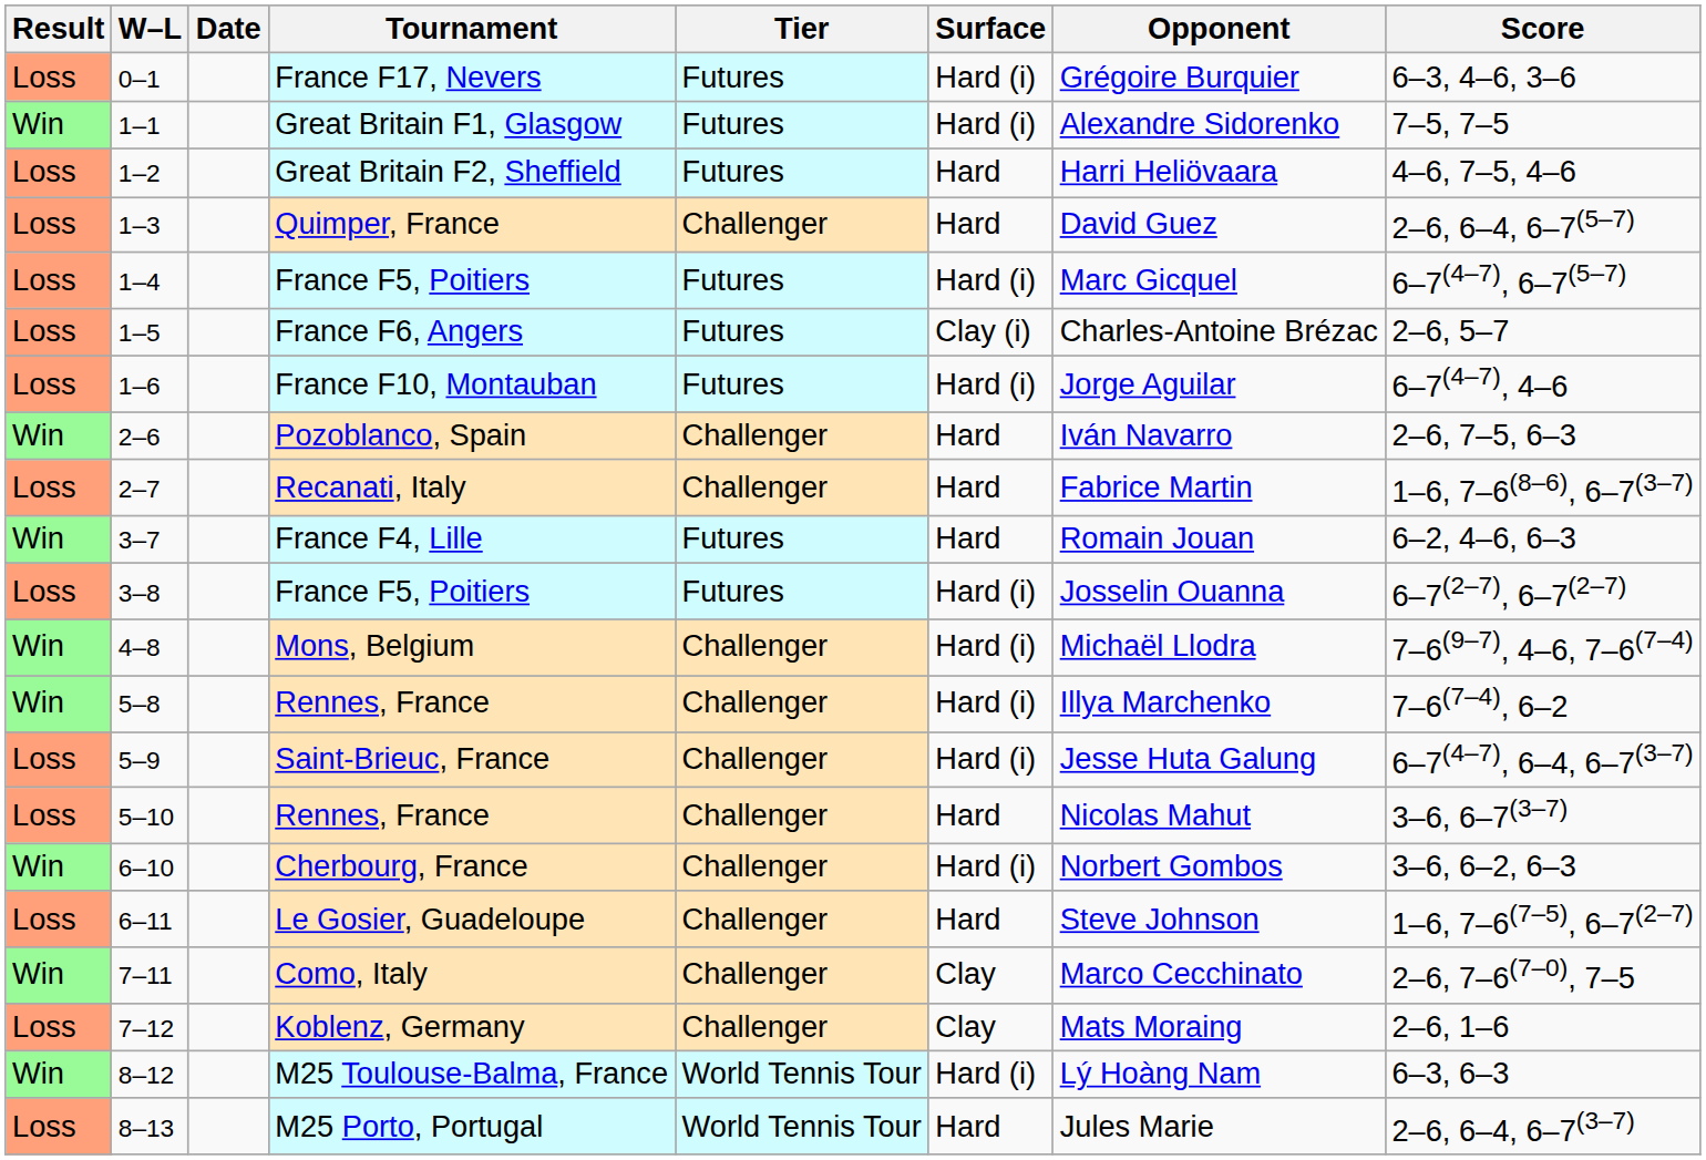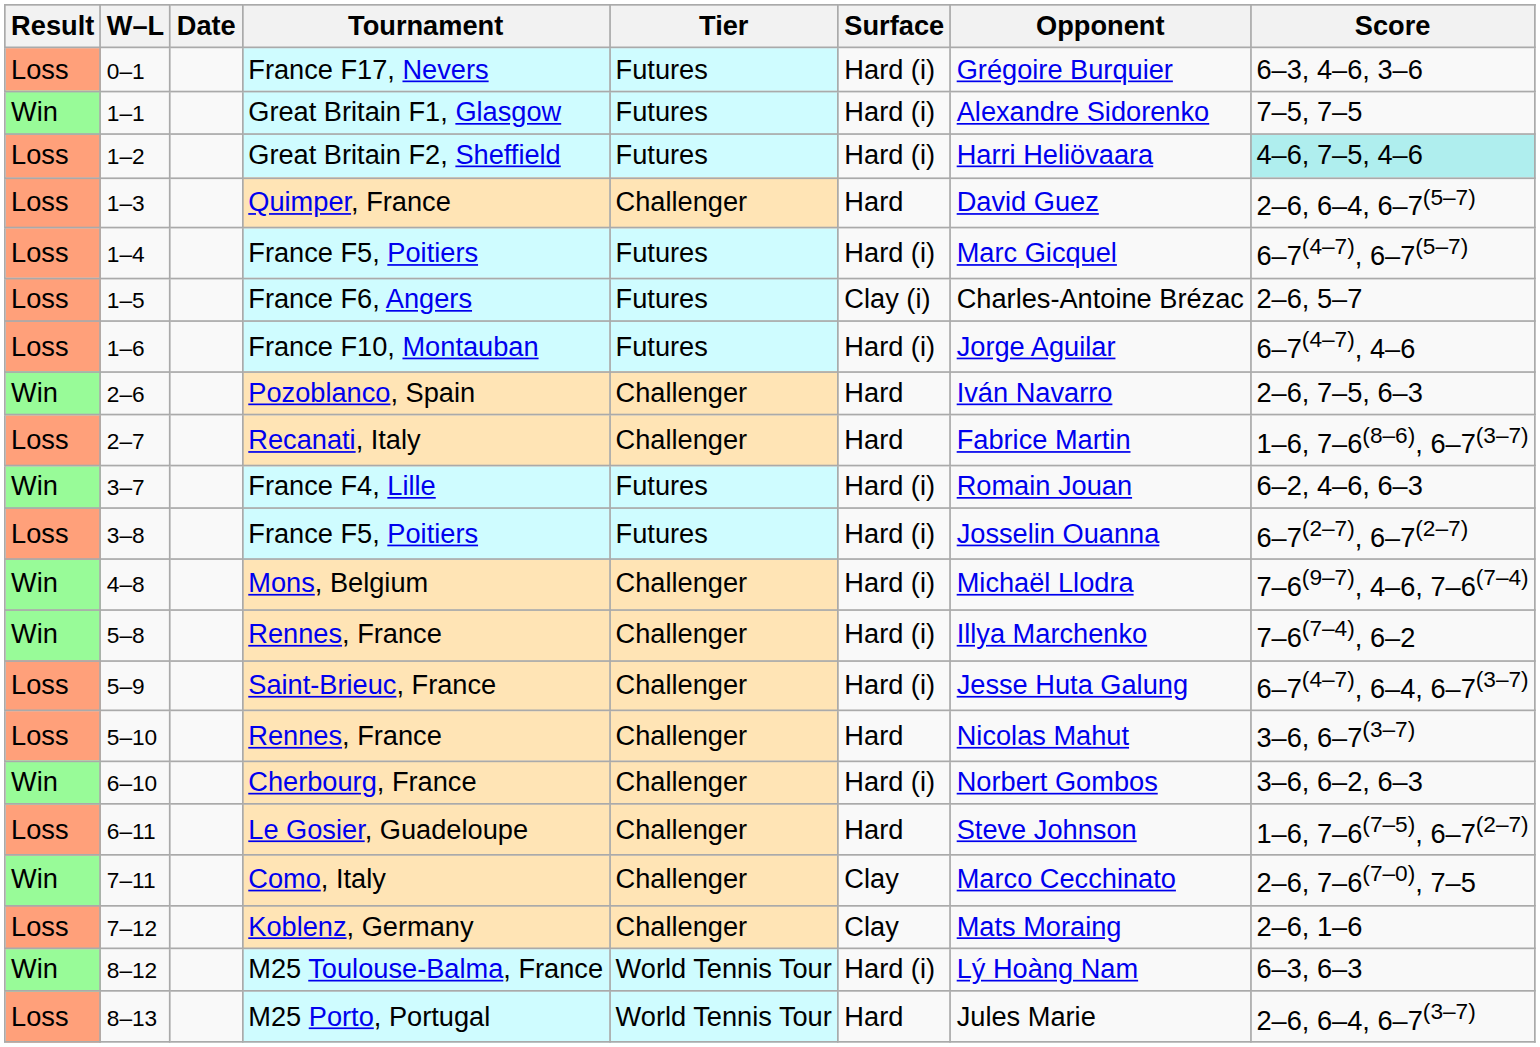 <table class="sortable wikitable">
 <tr>
 <th>Result</th>
 <th class="unsortable">W–L</th>
 <th>Date</th>
 <th>Tournament</th>
 <th>Tier</th>
 <th>Surface</th>
 <th>Opponent</th>
 <th class="unsortable">Score</th>
 </tr>
 <tr>
 <td bgcolor=#FFA07A>Loss</td>
 <td><small>0–1</small></td>
 <td></td>
 <td style="background:#cffcff;">France F17, <a href='#'>Nevers</a></td>
 <td style="background:#cffcff;">Futures</td>
 <td>Hard (i)</td>
 <td> <a href='#'>Grégoire Burquier</a></td>
 <td>6–3, 4–6, 3–6</td>
 </tr>
 <tr>
 <td bgcolor=98FB98>Win</td>
 <td><small>1–1</small></td>
 <td></td>
 <td style="background:#cffcff;">Great Britain F1, <a href='#'>Glasgow</a></td>
 <td style="background:#cffcff;">Futures</td>
 <td>Hard (i)</td>
 <td> <a href='#'>Alexandre Sidorenko</a></td>
 <td>7–5, 7–5</td>
 </tr>
 <tr>
 <td bgcolor=#FFA07A>Loss</td>
 <td><small>1–2</small></td>
 <td></td>
 <td style="background:#cffcff;">Great Britain F2, <a href='#'>Sheffield</a></td>
 <td style="background:#cffcff;">Futures</td>
-<td>Hard</td>
+<td>Hard (i)</td>
 <td> <a href='#'>Harri Heliövaara</a></td>
-<td>4–6, 7–5, 4–6</td>
+<td style="background: paleturquoise;">4–6, 7–5, 4–6</td>
 </tr>
 <tr>
 <td bgcolor=#FFA07A>Loss</td>
 <td><small>1–3</small></td>
 <td><a href='#'></a></td>
 <td style="background:moccasin;"><a href='#'>Quimper</a>, France</td>
 <td style="background:moccasin;">Challenger</td>
 <td>Hard</td>
 <td> <a href='#'>David Guez</a></td>
 <td>2–6, 6–4, 6–7<sup>(5–7)</sup></td>
 </tr>
 <tr>
 <td bgcolor=#FFA07A>Loss</td>
 <td><small>1–4</small></td>
 <td></td>
 <td style="background:#cffcff;">France F5, <a href='#'>Poitiers</a></td>
 <td style="background:#cffcff;">Futures</td>
 <td>Hard (i)</td>
 <td> <a href='#'>Marc Gicquel</a></td>
 <td>6–7<sup>(4–7)</sup>, 6–7<sup>(5–7)</sup></td>
 </tr>
 <tr>
 <td bgcolor=#FFA07A>Loss</td>
 <td><small>1–5</small></td>
 <td></td>
 <td style="background:#cffcff;">France F6, <a href='#'>Angers</a></td>
 <td style="background:#cffcff;">Futures</td>
 <td>Clay (i)</td>
 <td> Charles-Antoine Brézac</td>
 <td>2–6, 5–7</td>
 </tr>
 <tr>
 <td bgcolor=#FFA07A>Loss</td>
 <td><small>1–6</small></td>
 <td></td>
 <td style="background:#cffcff;">France F10, <a href='#'>Montauban</a></td>
 <td style="background:#cffcff;">Futures</td>
 <td>Hard (i)</td>
 <td> <a href='#'>Jorge Aguilar</a></td>
 <td>6–7<sup>(4–7)</sup>, 4–6</td>
 </tr>
 <tr>
 <td bgcolor=98FB98>Win</td>
 <td><small>2–6</small></td>
 <td><a href='#'></a></td>
 <td style="background:moccasin;"><a href='#'>Pozoblanco</a>, Spain</td>
 <td style="background:moccasin;">Challenger</td>
 <td>Hard</td>
 <td> <a href='#'>Iván Navarro</a></td>
 <td>2–6, 7–5, 6–3</td>
 </tr>
 <tr>
 <td bgcolor=#FFA07A>Loss</td>
 <td><small>2–7</small></td>
 <td><a href='#'></a></td>
 <td style="background:moccasin;"><a href='#'>Recanati</a>, Italy</td>
 <td style="background:moccasin;">Challenger</td>
 <td>Hard</td>
 <td> <a href='#'>Fabrice Martin</a></td>
 <td>1–6, 7–6<sup>(8–6)</sup>, 6–7<sup>(3–7)</sup></td>
 </tr>
 <tr>
 <td bgcolor=98FB98>Win</td>
 <td><small>3–7</small></td>
 <td></td>
 <td style="background:#cffcff;">France F4, <a href='#'>Lille</a></td>
 <td style="background:#cffcff;">Futures</td>
-<td>Hard</td>
+<td>Hard (i)</td>
 <td> <a href='#'>Romain Jouan</a></td>
 <td>6–2, 4–6, 6–3</td>
 </tr>
 <tr>
 <td bgcolor=#FFA07A>Loss</td>
 <td><small>3–8</small></td>
 <td></td>
 <td style="background:#cffcff;">France F5, <a href='#'>Poitiers</a></td>
 <td style="background:#cffcff;">Futures</td>
 <td>Hard (i)</td>
 <td> <a href='#'>Josselin Ouanna</a></td>
 <td>6–7<sup>(2–7)</sup>, 6–7<sup>(2–7)</sup></td>
 </tr>
 <tr>
 <td bgcolor=98FB98>Win</td>
 <td><small>4–8</small></td>
 <td><a href='#'></a></td>
 <td style="background:moccasin;"><a href='#'>Mons</a>, Belgium</td>
 <td style="background:moccasin;">Challenger</td>
 <td>Hard (i)</td>
 <td> <a href='#'>Michaël Llodra</a></td>
 <td>7–6<sup>(9–7)</sup>, 4–6, 7–6<sup>(7–4)</sup></td>
 </tr>
 <tr>
 <td bgcolor=98FB98>Win</td>
 <td><small>5–8</small></td>
 <td><a href='#'></a></td>
 <td style="background:moccasin;"><a href='#'>Rennes</a>, France</td>
 <td style="background:moccasin;">Challenger</td>
 <td>Hard (i)</td>
 <td> <a href='#'>Illya Marchenko</a></td>
 <td>7–6<sup>(7–4)</sup>, 6–2</td>
 </tr>
 <tr>
 <td bgcolor=#FFA07A>Loss</td>
 <td><small>5–9</small></td>
 <td><a href='#'></a></td>
 <td style="background:moccasin;"><a href='#'>Saint-Brieuc</a>, France</td>
 <td style="background:moccasin;">Challenger</td>
 <td>Hard (i)</td>
 <td> <a href='#'>Jesse Huta Galung</a></td>
 <td>6–7<sup>(4–7)</sup>, 6–4, 6–7<sup>(3–7)</sup></td>
 </tr>
 <tr>
 <td bgcolor=#FFA07A>Loss</td>
 <td><small>5–10</small></td>
 <td><a href='#'></a></td>
 <td style="background:moccasin;"><a href='#'>Rennes</a>, France</td>
 <td style="background:moccasin;">Challenger</td>
 <td>Hard</td>
 <td> <a href='#'>Nicolas Mahut</a></td>
 <td>3–6, 6–7<sup>(3–7)</sup></td>
 </tr>
 <tr>
 <td bgcolor=98FB98>Win</td>
 <td><small>6–10</small></td>
 <td><a href='#'></a></td>
 <td style="background:moccasin;"><a href='#'>Cherbourg</a>, France</td>
 <td style="background:moccasin;">Challenger</td>
 <td>Hard (i)</td>
 <td> <a href='#'>Norbert Gombos</a></td>
 <td>3–6, 6–2, 6–3</td>
 </tr>
 <tr>
 <td bgcolor=#FFA07A>Loss</td>
 <td><small>6–11</small></td>
 <td><a href='#'></a></td>
 <td style="background:moccasin;"><a href='#'>Le Gosier</a>, Guadeloupe</td>
 <td style="background:moccasin;">Challenger</td>
 <td>Hard</td>
 <td> <a href='#'>Steve Johnson</a></td>
 <td>1–6, 7–6<sup>(7–5)</sup>, 6–7<sup>(2–7)</sup></td>
 </tr>
 <tr>
 <td bgcolor=98FB98>Win</td>
 <td><small>7–11</small></td>
 <td><a href='#'></a></td>
 <td style="background:moccasin;"><a href='#'>Como</a>, Italy</td>
 <td style="background:moccasin;">Challenger</td>
 <td>Clay</td>
 <td> <a href='#'>Marco Cecchinato</a></td>
 <td>2–6, 7–6<sup>(7–0)</sup>, 7–5</td>
 </tr>
 <tr>
 <td bgcolor=#FFA07A>Loss</td>
 <td><small>7–12</small></td>
 <td><a href='#'></a></td>
 <td style="background:moccasin;"><a href='#'>Koblenz</a>, Germany</td>
 <td style="background:moccasin;">Challenger</td>
 <td>Clay</td>
 <td> <a href='#'>Mats Moraing</a></td>
 <td>2–6, 1–6</td>
 </tr>
 <tr>
 <td bgcolor=98FB98>Win</td>
 <td><small>8–12</small></td>
 <td></td>
 <td style="background:#cffcff;">M25 <a href='#'>Toulouse-Balma</a>, France</td>
 <td style="background:#cffcff;">World Tennis Tour</td>
 <td>Hard (i)</td>
 <td> <a href='#'>Lý Hoàng Nam</a></td>
 <td>6–3, 6–3</td>
 </tr>
 <tr>
 <td bgcolor=#FFA07A>Loss</td>
 <td><small>8–13</small></td>
 <td></td>
 <td style="background:#cffcff;">M25 <a href='#'>Porto</a>, Portugal</td>
 <td style="background:#cffcff;">World Tennis Tour</td>
 <td>Hard</td>
 <td> Jules Marie</td>
 <td>2–6, 6–4, 6–7<sup>(3–7)</sup></td>
 </tr>
 </table>
